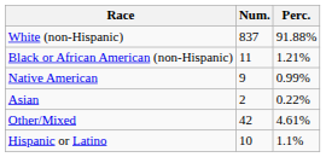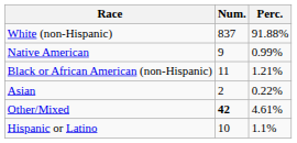 <table class="wikitable">
 <tr>
 <th>Race</th>
 <th>Num.</th>
 <th>Perc.</th>
 </tr>
 <tr>
 <td><a href='#'>White</a> (non-Hispanic)</td>
 <td>837</td>
 <td>91.88%</td>
 </tr>
 <tr>
+<td><a href='#'>Native American</a></td>
+<td>9</td>
+<td>0.99%</td>
+</tr>
+<tr>
 <td><a href='#'>Black or African American</a> (non-Hispanic)</td>
 <td>11</td>
 <td>1.21%</td>
-</tr>
-<tr>
-<td><a href='#'>Native American</a></td>
-<td>9</td>
-<td>0.99%</td>
 </tr>
 <tr>
 <td><a href='#'>Asian</a></td>
 <td>2</td>
 <td>0.22%</td>
 </tr>
 <tr>
 <td><a href='#'>Other/Mixed</a></td>
-<td>42</td>
+<td><strong>42</strong></td>
 <td>4.61%</td>
 </tr>
 <tr>
 <td><a href='#'>Hispanic</a> or <a href='#'>Latino</a></td>
 <td>10</td>
 <td>1.1%</td>
 </tr>
 </table>
